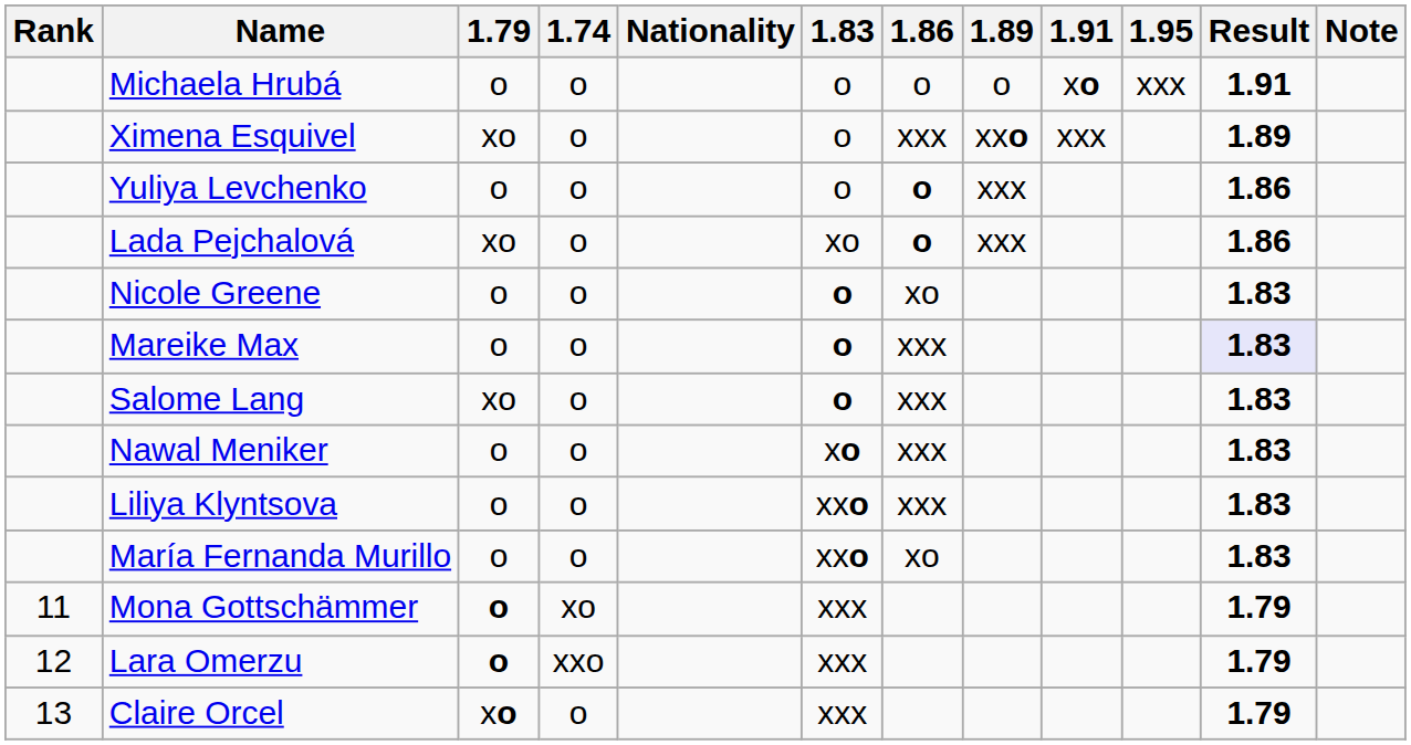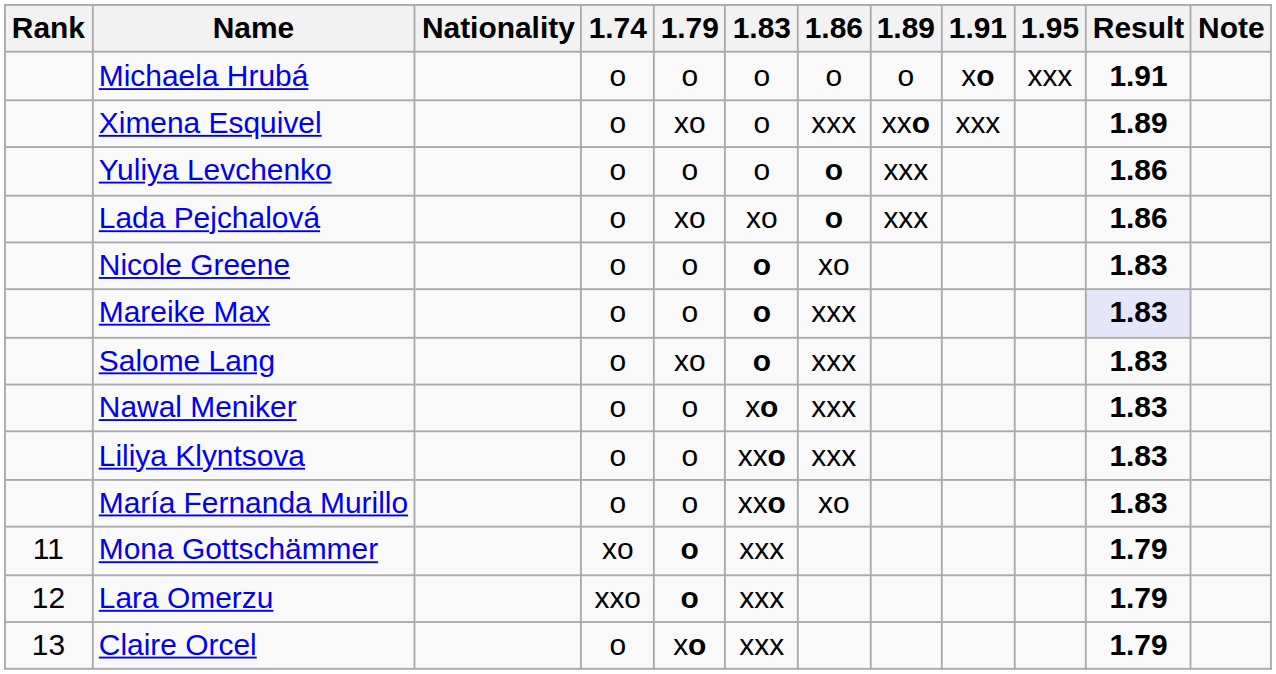 <table class="wikitable sortable" style="text-align:center">
 <tr>
 <th>Rank</th>
 <th>Name</th>
+<th>Nationality</th>
+<th>1.74</th>
 <th>1.79</th>
-<th>1.74</th>
-<th>Nationality</th>
 <th>1.83</th>
 <th>1.86</th>
 <th>1.89</th>
 <th>1.91</th>
 <th>1.95</th>
 <th>Result</th>
 <th>Note</th>
 </tr>
 <tr>
 <td></td>
 <td align=left><a href='#'>Michaela Hrubá</a></td>
+<td align=left></td>
 <td>o</td>
 <td>o</td>
-<td align=left></td>
 <td>o</td>
 <td>o</td>
 <td>o</td>
 <td>x<strong>o</strong></td>
 <td>xxx</td>
 <td><strong>1.91</strong></td>
 <td></td>
 </tr>
 <tr>
 <td></td>
 <td align=left><a href='#'>Ximena Esquivel</a></td>
+<td align=left></td>
+<td>o</td>
 <td>xo</td>
-<td>o</td>
-<td align=left></td>
 <td>o</td>
 <td>xxx</td>
 <td>xx<strong>o</strong></td>
 <td>xxx</td>
 <td></td>
 <td><strong>1.89</strong></td>
 <td></td>
 </tr>
 <tr>
 <td></td>
 <td align=left><a href='#'>Yuliya Levchenko</a></td>
+<td align=left></td>
 <td>o</td>
 <td>o</td>
-<td align=left></td>
 <td>o</td>
 <td><strong>o</strong></td>
 <td>xxx</td>
 <td></td>
 <td></td>
 <td><strong>1.86</strong></td>
 <td></td>
 </tr>
 <tr>
 <td></td>
 <td align=left><a href='#'>Lada Pejchalová</a></td>
+<td align=left></td>
+<td>o</td>
 <td>xo</td>
-<td>o</td>
-<td align=left></td>
 <td>xo</td>
 <td><strong>o</strong></td>
 <td>xxx</td>
 <td></td>
 <td></td>
 <td><strong>1.86</strong></td>
 <td></td>
 </tr>
 <tr>
 <td></td>
 <td align=left><a href='#'>Nicole Greene</a></td>
+<td align=left></td>
 <td>o</td>
 <td>o</td>
-<td align=left></td>
 <td><strong>o</strong></td>
 <td>xo</td>
 <td></td>
 <td></td>
 <td></td>
 <td><strong>1.83</strong></td>
 <td></td>
 </tr>
 <tr>
 <td></td>
 <td align=left><a href='#'>Mareike Max</a></td>
+<td align=left></td>
 <td>o</td>
 <td>o</td>
-<td align=left></td>
 <td><strong>o</strong></td>
 <td>xxx</td>
 <td></td>
 <td></td>
 <td></td>
 <td style="background: lavender;"><strong>1.83</strong></td>
 <td></td>
 </tr>
 <tr>
 <td></td>
 <td align=left><a href='#'>Salome Lang</a></td>
+<td align=left></td>
+<td>o</td>
 <td>xo</td>
-<td>o</td>
-<td align=left></td>
 <td><strong>o</strong></td>
 <td>xxx</td>
 <td></td>
 <td></td>
 <td></td>
 <td><strong>1.83</strong></td>
 <td></td>
 </tr>
 <tr>
 <td></td>
 <td align=left><a href='#'>Nawal Meniker</a></td>
+<td align=left></td>
 <td>o</td>
 <td>o</td>
-<td align=left></td>
 <td>x<strong>o</strong></td>
 <td>xxx</td>
 <td></td>
 <td></td>
 <td></td>
 <td><strong>1.83</strong></td>
 <td></td>
 </tr>
 <tr>
 <td></td>
 <td align=left><a href='#'>Liliya Klyntsova</a></td>
+<td align=left></td>
 <td>o</td>
 <td>o</td>
-<td align=left></td>
 <td>xx<strong>o</strong></td>
 <td>xxx</td>
 <td></td>
 <td></td>
 <td></td>
 <td><strong>1.83</strong></td>
 <td><strong></strong></td>
 </tr>
 <tr>
 <td></td>
 <td align=left><a href='#'>María Fernanda Murillo</a></td>
+<td align=left></td>
 <td>o</td>
 <td>o</td>
-<td align=left></td>
 <td>xx<strong>o</strong></td>
 <td>xo</td>
 <td></td>
 <td></td>
 <td></td>
 <td><strong>1.83</strong></td>
 <td></td>
 </tr>
 <tr>
 <td>11</td>
 <td align=left><a href='#'>Mona Gottschämmer</a></td>
+<td align=left></td>
+<td>xo</td>
 <td><strong>o</strong></td>
-<td>xo</td>
-<td align=left></td>
 <td>xxx</td>
 <td></td>
 <td></td>
 <td></td>
 <td></td>
 <td><strong>1.79</strong></td>
 <td></td>
 </tr>
 <tr>
 <td>12</td>
 <td align=left><a href='#'>Lara Omerzu</a></td>
+<td align=left></td>
+<td>xxo</td>
 <td><strong>o</strong></td>
-<td>xxo</td>
-<td align=left></td>
 <td>xxx</td>
 <td></td>
 <td></td>
 <td></td>
 <td></td>
 <td><strong>1.79</strong></td>
 <td></td>
 </tr>
 <tr>
 <td>13</td>
 <td align=left><a href='#'>Claire Orcel</a></td>
+<td align=left></td>
+<td>o</td>
 <td>x<strong>o</strong></td>
-<td>o</td>
-<td align=left></td>
 <td>xxx</td>
 <td></td>
 <td></td>
 <td></td>
 <td></td>
 <td><strong>1.79</strong></td>
 <td></td>
 </tr>
 </table>
